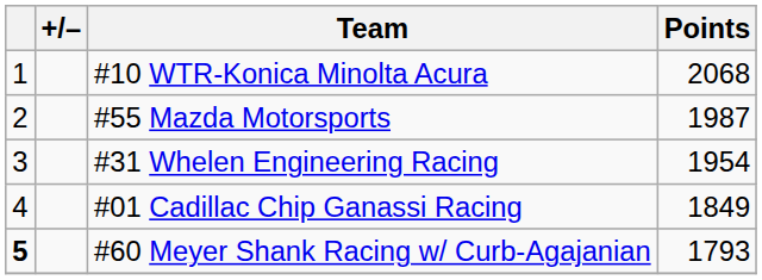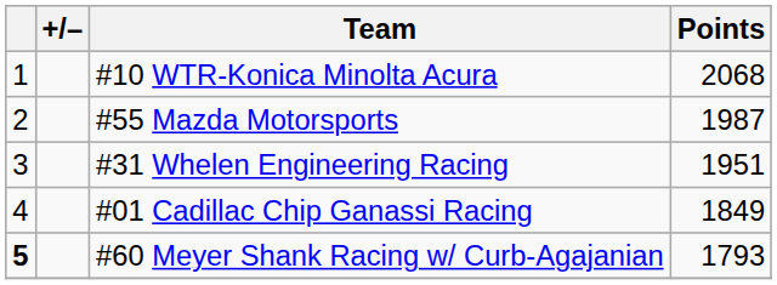 <table class="wikitable" style="font-size: 95%;">
 <tr>
 <th scope="col"></th>
 <th scope="col">+/–</th>
 <th scope="col">Team</th>
 <th scope="col">Points</th>
 </tr>
 <tr>
 <td align=center>1</td>
 <td align="left"></td>
 <td> #10 <a href='#'>WTR-Konica Minolta Acura</a></td>
 <td align=right>2068</td>
 </tr>
 <tr>
 <td align=center>2</td>
 <td align="left"></td>
 <td> #55 <a href='#'>Mazda Motorsports</a></td>
 <td align=right>1987</td>
 </tr>
 <tr>
 <td align=center>3</td>
 <td align="left"></td>
 <td> #31 <a href='#'>Whelen Engineering Racing</a></td>
-<td align=right>1954</td>
+<td align=right>1951</td>
 </tr>
 <tr>
 <td align=center>4</td>
 <td align="left"></td>
 <td> #01 <a href='#'>Cadillac Chip Ganassi Racing</a></td>
 <td align=right>1849</td>
 </tr>
 <tr>
 <td align=center><strong>5</strong></td>
 <td align="left"></td>
 <td> #60 <a href='#'>Meyer Shank Racing w/ Curb-Agajanian</a></td>
 <td align=right>1793</td>
 </tr>
 <tr>
 </tr>
 </table>
